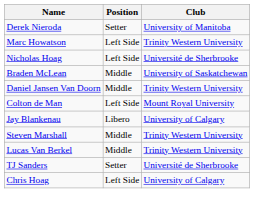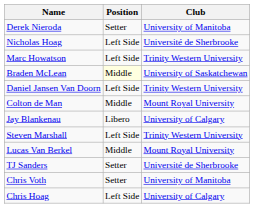 <table class="wikitable sortable" style="font-size:95%;">
 <tr>
 <th>Name</th>
 <th>Position</th>
 <th>Club</th>
 </tr>
 <tr>
 <td><a href='#'>Derek Nieroda</a></td>
 <td>Setter</td>
 <td><a href='#'>University of Manitoba</a></td>
 </tr>
 <tr>
+<td><a href='#'>Nicholas Hoag</a></td>
+<td>Left Side</td>
+<td><a href='#'>Université de Sherbrooke</a></td>
+</tr>
+<tr>
 <td><a href='#'>Marc Howatson</a></td>
 <td>Left Side</td>
 <td><a href='#'>Trinity Western University</a></td>
 </tr>
 <tr>
-<td><a href='#'>Nicholas Hoag</a></td>
-<td>Left Side</td>
-<td><a href='#'>Université de Sherbrooke</a></td>
-</tr>
-<tr>
 <td><a href='#'>Braden McLean</a></td>
-<td>Middle</td>
+<td style="background: lightyellow;">Middle</td>
 <td><a href='#'>University of Saskatchewan</a></td>
 </tr>
 <tr>
 <td><a href='#'>Daniel Jansen Van Doorn</a></td>
-<td>Middle</td>
+<td>Left Side</td>
 <td><a href='#'>Trinity Western University</a></td>
 </tr>
 <tr>
 <td><a href='#'>Colton de Man</a></td>
-<td>Left Side</td>
+<td>Middle</td>
 <td><a href='#'>Mount Royal University</a></td>
 </tr>
 <tr>
 <td><a href='#'>Jay Blankenau</a></td>
 <td>Libero</td>
 <td><a href='#'>University of Calgary</a></td>
 </tr>
 <tr>
 <td><a href='#'>Steven Marshall</a></td>
-<td>Middle</td>
+<td>Left Side</td>
 <td><a href='#'>Trinity Western University</a></td>
 </tr>
 <tr>
 <td><a href='#'>Lucas Van Berkel</a></td>
 <td>Middle</td>
-<td><a href='#'>Trinity Western University</a></td>
+<td><a href='#'>Mount Royal University</a></td>
 </tr>
 <tr>
 <td><a href='#'>TJ Sanders</a></td>
 <td>Setter</td>
 <td><a href='#'>Université de Sherbrooke</a></td>
 </tr>
 <tr>
+<td><a href='#'>Chris Voth</a></td>
+<td>Setter</td>
+<td><a href='#'>University of Manitoba</a></td>
+</tr>
+<tr>
 <td><a href='#'>Chris Hoag</a></td>
 <td>Left Side</td>
 <td><a href='#'>University of Calgary</a></td>
 </tr>
 </table>
